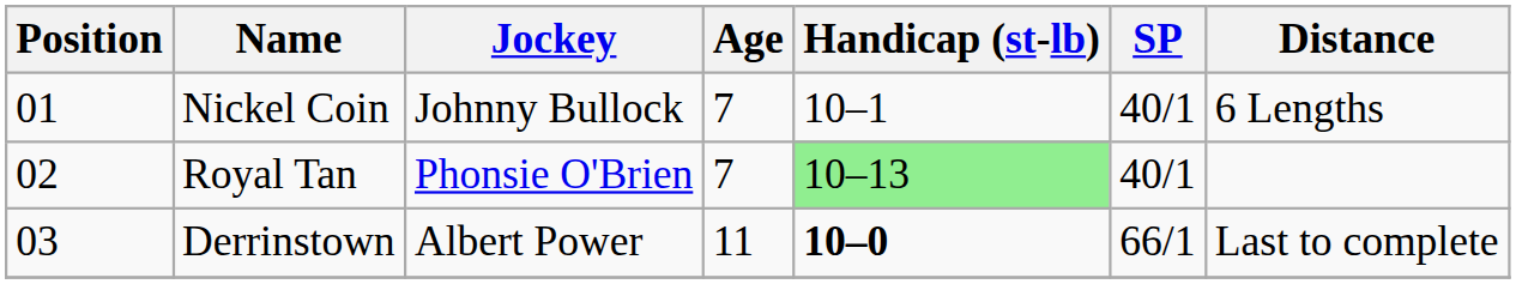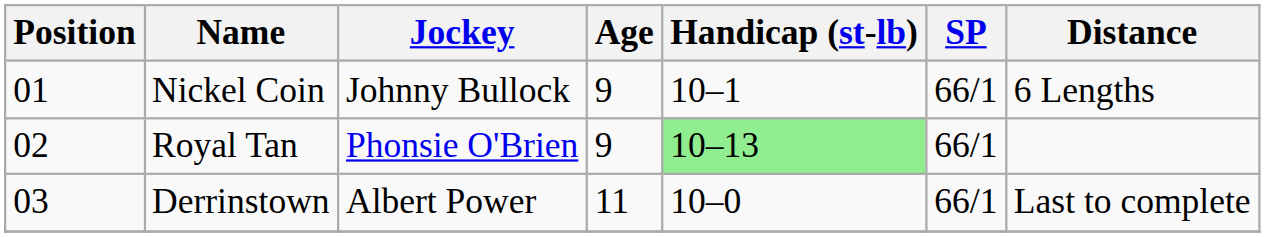 <table class="wikitable sortable">
 <tr>
 <th>Position</th>
 <th>Name</th>
 <th><a href='#'>Jockey</a></th>
 <th data-sort-type="number">Age</th>
 <th>Handicap (<a href='#'>st</a>-<a href='#'>lb</a>)</th>
 <th><a href='#'>SP</a></th>
 <th>Distance</th>
 </tr>
 <tr>
 <td>01</td>
 <td>Nickel Coin</td>
 <td>Johnny Bullock</td>
-<td>7</td>
+<td>9</td>
 <td>10–1</td>
-<td>40/1</td>
+<td>66/1</td>
 <td>6 Lengths</td>
 </tr>
 <tr>
 <td>02</td>
 <td>Royal Tan</td>
 <td><a href='#'>Phonsie O'Brien</a></td>
-<td>7</td>
+<td>9</td>
 <td style="background: lightgreen;">10–13</td>
-<td>40/1</td>
+<td>66/1</td>
 <td></td>
 </tr>
 <tr>
 <td>03</td>
 <td>Derrinstown</td>
 <td>Albert Power</td>
 <td>11</td>
-<td><strong>10–0</strong></td>
+<td>10–0</td>
 <td>66/1</td>
 <td>Last to complete</td>
 </tr>
 <tr>
 </tr>
 </table>
